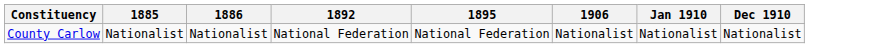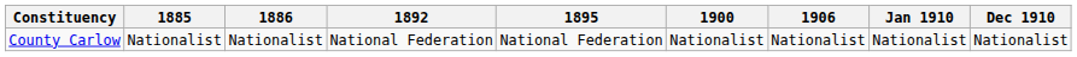 <table class="wikitable sortable">
 <tr>
 <th>Constituency</th>
 <th>1885</th>
 <th>1886</th>
 <th>1892</th>
 <th>1895</th>
+<th>1900</th>
 <th>1906</th>
 <th>Jan 1910</th>
 <th>Dec 1910</th>
 </tr>
 <tr>
 <td><a href='#'>County Carlow</a></td>
 <td bgcolor=>Nationalist</td>
 <td bgcolor=>Nationalist</td>
 <td bgcolor=>National Federation</td>
 <td bgcolor=>National Federation</td>
 <td bgcolor=>Nationalist</td>
 <td bgcolor=>Nationalist</td>
 <td bgcolor=>Nationalist</td>
+<td bgcolor=>Nationalist</td>
 </tr>
 </table>
